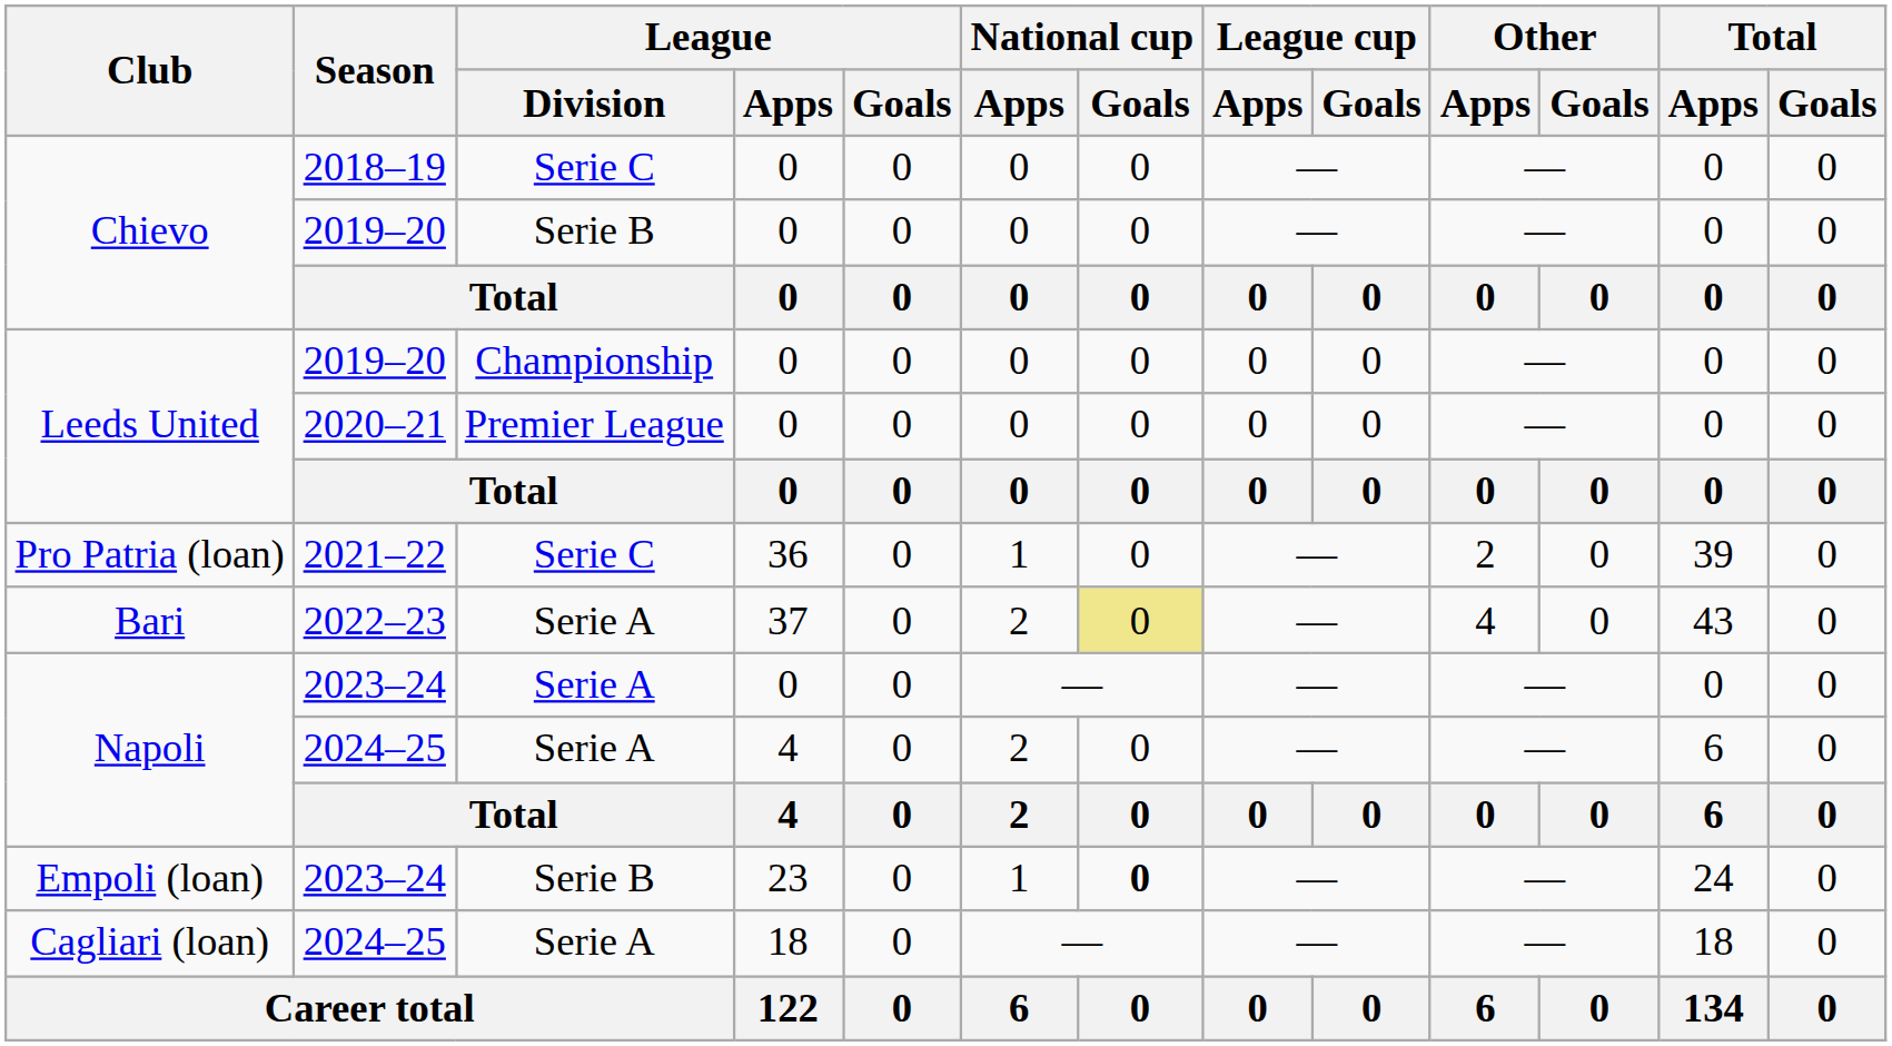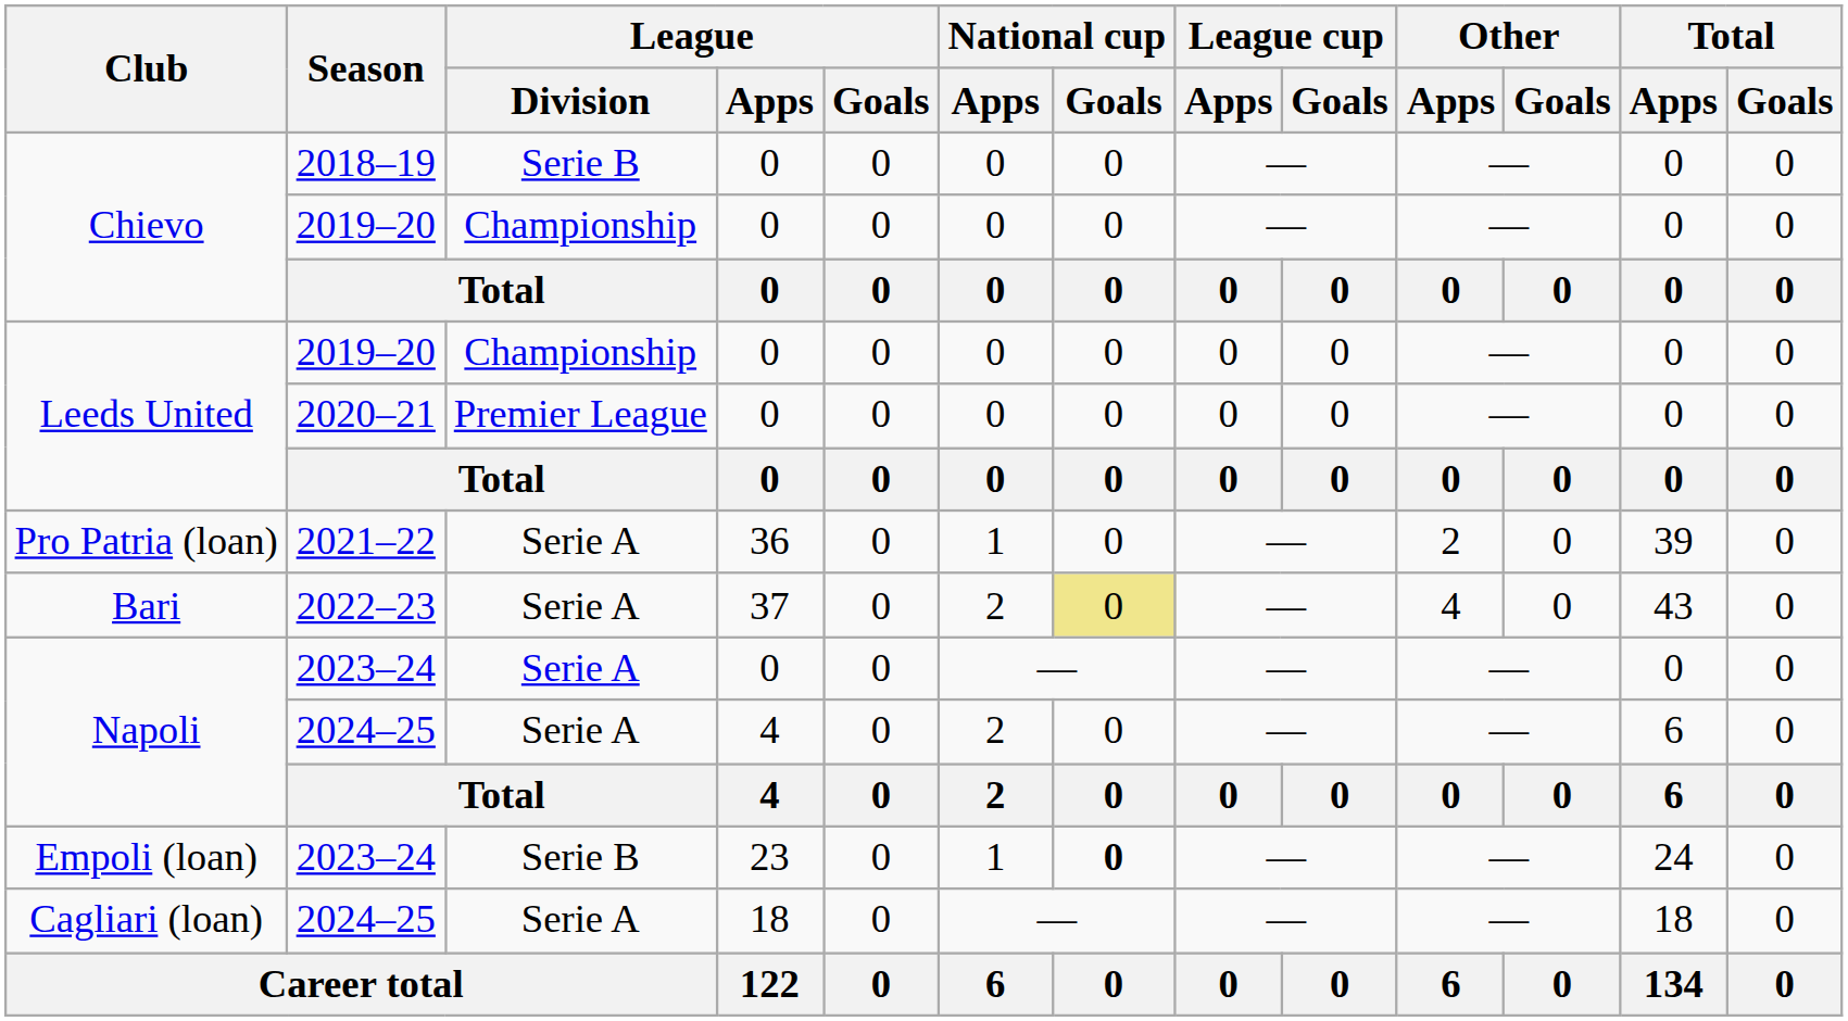 <table class="wikitable" style="text-align:center">
 <tr>
 <th rowspan="2">Club</th>
 <th rowspan="2">Season</th>
 <th colspan="3">League</th>
 <th colspan="2">National cup</th>
 <th colspan="2">League cup</th>
 <th colspan="2">Other</th>
 <th colspan="2">Total</th>
 </tr>
 <tr>
 <th>Division</th>
 <th>Apps</th>
 <th>Goals</th>
 <th>Apps</th>
 <th>Goals</th>
 <th>Apps</th>
 <th>Goals</th>
 <th>Apps</th>
 <th>Goals</th>
 <th>Apps</th>
 <th>Goals</th>
 </tr>
 <tr>
 <td rowspan="3"><a href='#'>Chievo</a></td>
 <td><a href='#'>2018–19</a></td>
-<td><a href='#'>Serie C</a></td>
+<td><a href='#'>Serie B</a></td>
 <td>0</td>
 <td>0</td>
 <td>0</td>
 <td>0</td>
 <td colspan="2">—</td>
 <td colspan="2">—</td>
 <td>0</td>
 <td>0</td>
 </tr>
 <tr>
 <td><a href='#'>2019–20</a></td>
-<td>Serie B</td>
+<td><a href='#'>Championship</a></td>
 <td>0</td>
 <td>0</td>
 <td>0</td>
 <td>0</td>
 <td colspan="2">—</td>
 <td colspan="2">—</td>
 <td>0</td>
 <td>0</td>
 </tr>
 <tr>
 <th colspan="2">Total</th>
 <th>0</th>
 <th>0</th>
 <th>0</th>
 <th>0</th>
 <th>0</th>
 <th>0</th>
 <th>0</th>
 <th>0</th>
 <th>0</th>
 <th>0</th>
 </tr>
 <tr>
 <td rowspan="3"><a href='#'>Leeds United</a></td>
 <td><a href='#'>2019–20</a></td>
 <td><a href='#'>Championship</a></td>
 <td>0</td>
 <td>0</td>
 <td>0</td>
 <td>0</td>
 <td>0</td>
 <td>0</td>
 <td colspan="2">—</td>
 <td>0</td>
 <td>0</td>
 </tr>
 <tr>
 <td><a href='#'>2020–21</a></td>
 <td><a href='#'>Premier League</a></td>
 <td>0</td>
 <td>0</td>
 <td>0</td>
 <td>0</td>
 <td>0</td>
 <td>0</td>
 <td colspan="2">—</td>
 <td>0</td>
 <td>0</td>
 </tr>
 <tr>
 <th colspan="2">Total</th>
 <th>0</th>
 <th>0</th>
 <th>0</th>
 <th>0</th>
 <th>0</th>
 <th>0</th>
 <th>0</th>
 <th>0</th>
 <th>0</th>
 <th>0</th>
 </tr>
 <tr>
 <td><a href='#'>Pro Patria</a> (loan)</td>
 <td><a href='#'>2021–22</a></td>
-<td><a href='#'>Serie C</a></td>
+<td>Serie A</td>
 <td>36</td>
 <td>0</td>
 <td>1</td>
 <td>0</td>
 <td colspan="2">—</td>
 <td>2</td>
 <td>0</td>
 <td>39</td>
 <td>0</td>
 </tr>
 <tr>
 <td><a href='#'>Bari</a></td>
 <td><a href='#'>2022–23</a></td>
 <td>Serie A</td>
 <td>37</td>
 <td>0</td>
 <td>2</td>
 <td style="background: khaki;">0</td>
 <td colspan="2">—</td>
 <td>4</td>
 <td>0</td>
 <td>43</td>
 <td>0</td>
 </tr>
 <tr>
 <td rowspan="3"><a href='#'>Napoli</a></td>
 <td><a href='#'>2023–24</a></td>
 <td><a href='#'>Serie A</a></td>
 <td>0</td>
 <td>0</td>
 <td colspan="2">—</td>
 <td colspan="2">—</td>
 <td colspan="2">—</td>
 <td>0</td>
 <td>0</td>
 </tr>
 <tr>
 <td><a href='#'>2024–25</a></td>
 <td>Serie A</td>
 <td>4</td>
 <td>0</td>
 <td>2</td>
 <td>0</td>
 <td colspan="2">—</td>
 <td colspan="2">—</td>
 <td>6</td>
 <td>0</td>
 </tr>
 <tr>
 <th colspan="2">Total</th>
 <th>4</th>
 <th>0</th>
 <th>2</th>
 <th>0</th>
 <th>0</th>
 <th>0</th>
 <th>0</th>
 <th>0</th>
 <th>6</th>
 <th>0</th>
 </tr>
 <tr>
 <td><a href='#'>Empoli</a> (loan)</td>
 <td><a href='#'>2023–24</a></td>
 <td>Serie B</td>
 <td>23</td>
 <td>0</td>
 <td>1</td>
 <td><strong>0</strong></td>
 <td colspan="2">—</td>
 <td colspan="2">—</td>
 <td>24</td>
 <td>0</td>
 </tr>
 <tr>
 <td><a href='#'>Cagliari</a> (loan)</td>
 <td><a href='#'>2024–25</a></td>
 <td>Serie A</td>
 <td>18</td>
 <td>0</td>
 <td colspan="2">—</td>
 <td colspan="2">—</td>
 <td colspan="2">—</td>
 <td>18</td>
 <td>0</td>
 </tr>
 <tr>
 <th colspan="3">Career total</th>
 <th>122</th>
 <th>0</th>
 <th>6</th>
 <th>0</th>
 <th>0</th>
 <th>0</th>
 <th>6</th>
 <th>0</th>
 <th>134</th>
 <th>0</th>
 </tr>
 </table>
